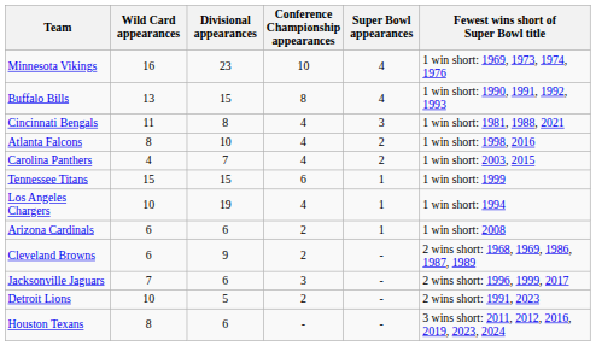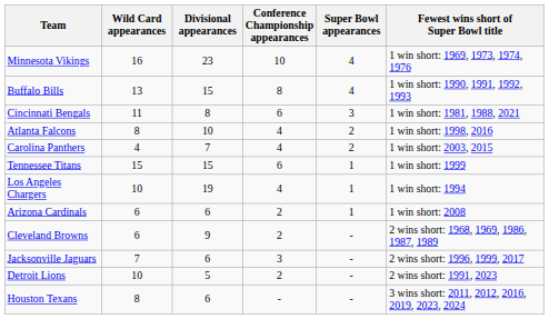 <table class="wikitable sortable" style="text-align:center" width="90%">
 <tr>
 <th width="150pt">Team</th>
 <th style="text-align:center" width="100pt">Wild Card  appearances</th>
 <th style="text-align:center" width="100pt">Divisional  appearances</th>
 <th style="text-align:center" width="100pt">Conference Championship appearances</th>
 <th style="text-align:center" width="100pt">Super Bowl appearances</th>
 <th style="text-align:center" width="270pt">Fewest wins short of<br>Super Bowl title</th>
 </tr>
 <tr>
 <td align="left"><a href='#'>Minnesota Vikings</a></td>
 <td>16</td>
 <td>23</td>
 <td>10</td>
 <td>4</td>
 <td align="left">1 win short: <a href='#'>1969</a>, <a href='#'>1973</a>, <a href='#'>1974</a>, <a href='#'>1976</a></td>
 </tr>
 <tr>
 <td align="left"><a href='#'>Buffalo Bills</a></td>
 <td>13</td>
 <td>15</td>
 <td>8</td>
 <td>4</td>
 <td align="left">1 win short: <a href='#'>1990</a>, <a href='#'>1991</a>, <a href='#'>1992</a>, <a href='#'>1993</a></td>
 </tr>
 <tr>
 <td align="left"><a href='#'>Cincinnati Bengals</a></td>
 <td>11</td>
 <td>8</td>
-<td>4</td>
+<td>6</td>
 <td>3</td>
 <td align="left">1 win short: <a href='#'>1981</a>, <a href='#'>1988</a>, <a href='#'>2021</a></td>
 </tr>
 <tr>
 <td align="left"><a href='#'>Atlanta Falcons</a></td>
 <td>8</td>
 <td>10</td>
 <td>4</td>
 <td>2</td>
 <td align="left">1 win short: <a href='#'>1998</a>, <a href='#'>2016</a></td>
 </tr>
 <tr>
 <td align="left"><a href='#'>Carolina Panthers</a></td>
 <td>4</td>
 <td>7</td>
 <td>4</td>
 <td>2</td>
 <td align="left">1 win short: <a href='#'>2003</a>, <a href='#'>2015</a></td>
 </tr>
 <tr>
 <td align="left"><a href='#'>Tennessee Titans</a></td>
 <td>15</td>
 <td>15</td>
 <td>6</td>
 <td>1</td>
 <td align="left">1 win short: <a href='#'>1999</a></td>
 </tr>
 <tr>
 <td align="left"><a href='#'>Los Angeles Chargers</a></td>
 <td>10</td>
 <td>19</td>
 <td>4</td>
 <td>1</td>
 <td align="left">1 win short: <a href='#'>1994</a></td>
 </tr>
 <tr>
 <td align="left"><a href='#'>Arizona Cardinals</a></td>
 <td>6</td>
 <td>6</td>
 <td>2</td>
 <td>1</td>
 <td align="left">1 win short: <a href='#'>2008</a></td>
 </tr>
 <tr>
 <td align="left"><a href='#'>Cleveland Browns</a></td>
 <td>6</td>
 <td>9</td>
 <td>2</td>
 <td>-</td>
 <td align="left">2 wins short: <a href='#'>1968</a>, <a href='#'>1969</a>, <a href='#'>1986</a>, <a href='#'>1987</a>, <a href='#'>1989</a></td>
 </tr>
 <tr>
 <td align="left"><a href='#'>Jacksonville Jaguars</a></td>
 <td>7</td>
 <td>6</td>
 <td>3</td>
 <td>-</td>
 <td align="left">2 wins short: <a href='#'>1996</a>, <a href='#'>1999</a>, <a href='#'>2017</a></td>
 </tr>
 <tr>
 <td align="left"><a href='#'>Detroit Lions</a></td>
 <td>10</td>
 <td>5</td>
 <td>2</td>
 <td>-</td>
 <td align="left">2 wins short: <a href='#'>1991</a>, <a href='#'>2023</a></td>
 </tr>
 <tr>
 <td align="left"><a href='#'>Houston Texans</a></td>
 <td>8</td>
 <td>6</td>
 <td>-</td>
 <td>-</td>
 <td align="left">3 wins short: <a href='#'>2011</a>, <a href='#'>2012</a>, <a href='#'>2016</a>, <a href='#'>2019</a>, <a href='#'>2023</a>, <a href='#'>2024</a></td>
 </tr>
 </table>
